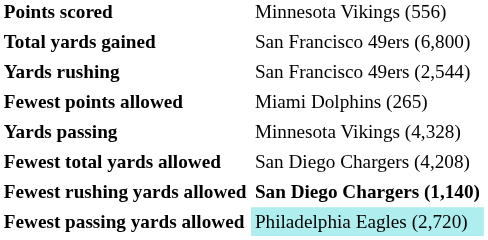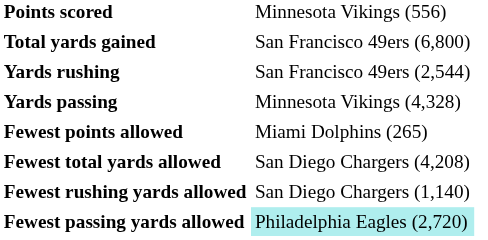 <table cellpadding="3" cellspacing="1">
 <tr>
 <td><strong>Points scored</strong></td>
 <td>Minnesota Vikings (556)</td>
 </tr>
 <tr>
 <td><strong>Total yards gained</strong></td>
 <td>San Francisco 49ers (6,800)</td>
 </tr>
 <tr>
 <td><strong>Yards rushing</strong></td>
 <td>San Francisco 49ers (2,544)</td>
 </tr>
 <tr>
+<td><strong>Yards passing</strong></td>
+<td>Minnesota Vikings (4,328)</td>
+</tr>
+<tr>
 <td><strong>Fewest points allowed</strong></td>
 <td>Miami Dolphins (265)</td>
-</tr>
-<tr>
-<td><strong>Yards passing</strong></td>
-<td>Minnesota Vikings (4,328)</td>
 </tr>
 <tr>
 <td><strong>Fewest total yards allowed</strong></td>
 <td>San Diego Chargers (4,208)</td>
 </tr>
 <tr>
 <td><strong>Fewest rushing yards allowed</strong></td>
-<td><strong>San Diego Chargers (1,140)</strong></td>
+<td>San Diego Chargers (1,140)</td>
 </tr>
 <tr>
 <td><strong>Fewest passing yards allowed</strong></td>
 <td style="background: paleturquoise;">Philadelphia Eagles (2,720)</td>
 </tr>
 </table>
